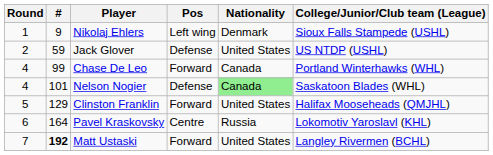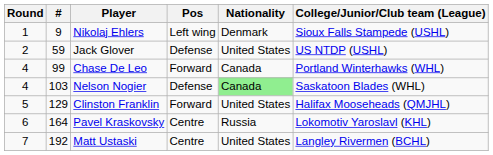 <table class="wikitable">
 <tr>
 <th>Round</th>
 <th>#</th>
 <th>Player</th>
 <th>Pos</th>
 <th>Nationality</th>
 <th>College/Junior/Club team (League)</th>
 </tr>
 <tr>
 <td align=center>1</td>
 <td align=center>9</td>
 <td><a href='#'>Nikolaj Ehlers</a></td>
 <td>Left wing</td>
 <td> Denmark</td>
 <td><a href='#'>Sioux Falls Stampede</a> (<a href='#'>USHL</a>)</td>
 </tr>
 <tr>
 <td align=center>2</td>
 <td align=center>59</td>
 <td>Jack Glover</td>
 <td>Defense</td>
 <td> United States</td>
 <td><a href='#'>US NTDP</a> (<a href='#'>USHL</a>)</td>
 </tr>
 <tr>
 <td align=center>4</td>
 <td align=center>99</td>
 <td><a href='#'>Chase De Leo</a></td>
 <td>Forward</td>
 <td> Canada</td>
 <td><a href='#'>Portland Winterhawks</a> (<a href='#'>WHL</a>)</td>
 </tr>
 <tr>
 <td align=center>4</td>
-<td align=center>101</td>
+<td align=center>103</td>
 <td><a href='#'>Nelson Nogier</a></td>
 <td>Defense</td>
 <td style="background: lightgreen;"> Canada</td>
 <td><a href='#'>Saskatoon Blades</a> (WHL)</td>
 </tr>
 <tr>
 <td align=center>5</td>
 <td align=center>129</td>
 <td><a href='#'>Clinston Franklin</a></td>
 <td>Forward</td>
 <td> United States</td>
 <td><a href='#'>Halifax Mooseheads</a> (<a href='#'>QMJHL</a>)</td>
 </tr>
 <tr>
 <td align=center>6</td>
 <td align=center>164 </td>
 <td><a href='#'>Pavel Kraskovsky</a></td>
 <td>Centre</td>
 <td> Russia</td>
 <td><a href='#'>Lokomotiv Yaroslavl</a> (<a href='#'>KHL</a>)</td>
 </tr>
 <tr>
 <td align=center>7</td>
-<td align=center><strong>192 </strong></td>
+<td align=center>192 </td>
 <td><a href='#'>Matt Ustaski</a></td>
-<td>Forward</td>
+<td>Centre</td>
 <td> United States</td>
 <td><a href='#'>Langley Rivermen</a> (<a href='#'>BCHL</a>)</td>
 </tr>
 </table>
